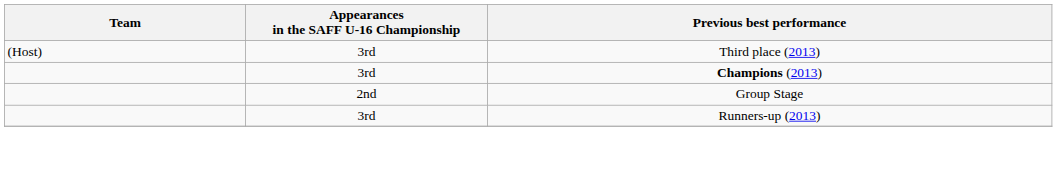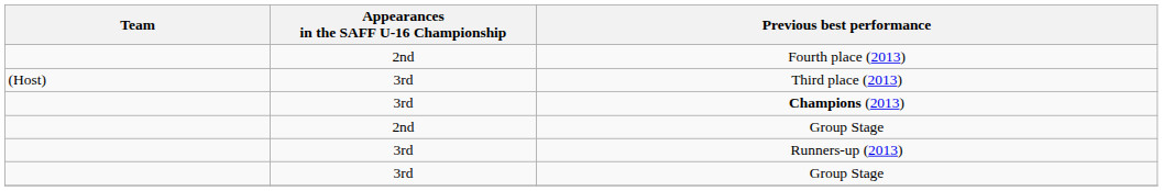 <table class="wikitable">
 <tr>
 <th style="width:16.67%;">Team</th>
 <th style="width:16.67%;">Appearances <br> in the SAFF U-16 Championship</th>
 <th width=39%>Previous best performance</th>
+</tr>
+<tr>
+<td align="left"></td>
+<td align=center>2nd</td>
+<td align=center>Fourth place (<a href='#'>2013</a>)</td>
 </tr>
 <tr>
 <td align="left"> (Host)</td>
 <td align=center>3rd</td>
 <td align=center>Third place (<a href='#'>2013</a>)</td>
 </tr>
 <tr>
 <td align="left"></td>
 <td align=center>3rd</td>
 <td align=center><strong>Champions</strong> (<a href='#'>2013</a>)</td>
 </tr>
 <tr>
 <td align="left"></td>
 <td align=center>2nd</td>
 <td align=center>Group Stage</td>
 </tr>
 <tr>
 <td align="left"></td>
 <td align=center>3rd</td>
 <td align=center>Runners-up (<a href='#'>2013</a>)</td>
 </tr>
 <tr>
+<td align="left"></td>
+<td align=center>3rd</td>
+<td align=center>Group Stage</td>
+</tr>
+<tr>
 </tr>
 </table>
